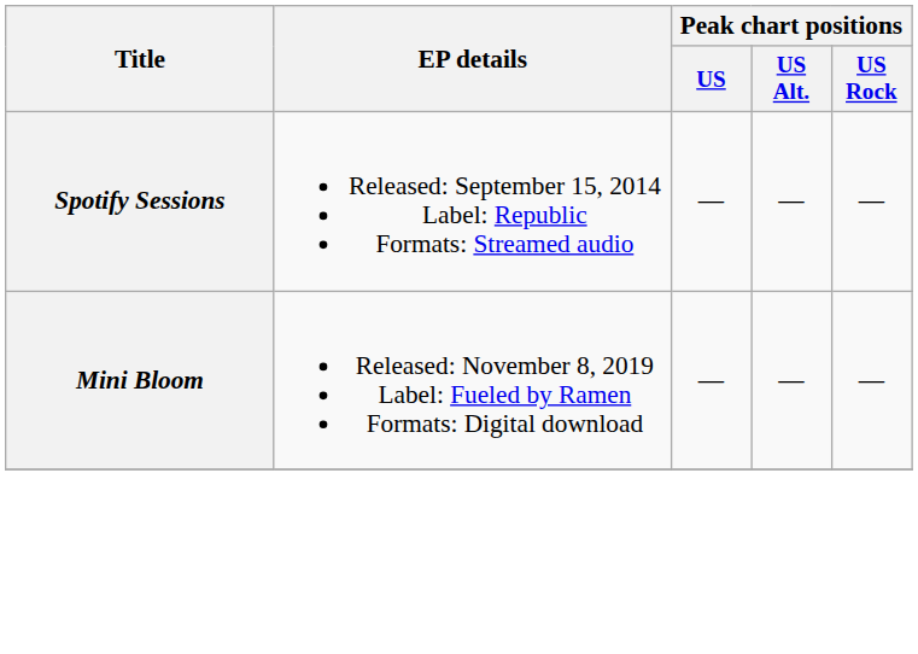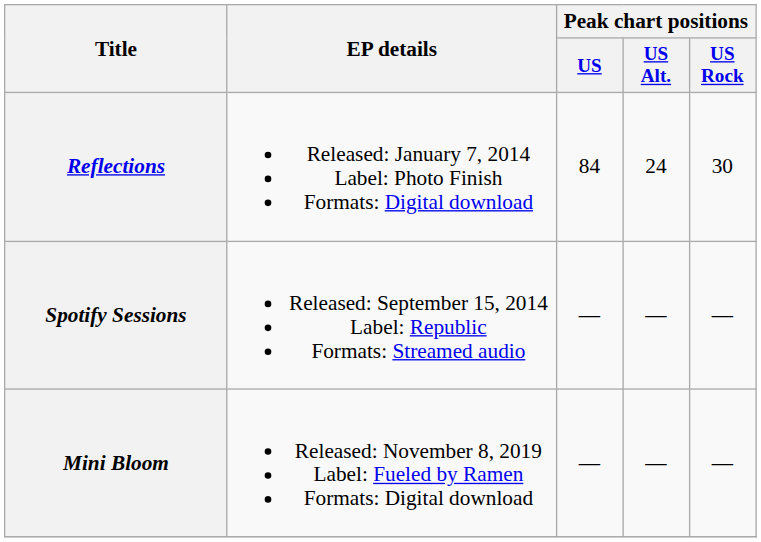 <table class="wikitable plainrowheaders" style="text-align:center;">
 <tr>
 <th scope="col" rowspan="2" style="width:10em;">Title</th>
 <th scope="col" rowspan="2" style="width:15em;">EP details</th>
 <th scope="col" colspan="3">Peak chart positions</th>
 </tr>
 <tr>
 <th scope="col" style="width:3em;font-size:90%;"><a href='#'>US</a><br></th>
 <th scope="col" style="width:3em;font-size:90%;"><a href='#'>US<br>Alt.</a><br></th>
 <th scope="col" style="width:3em;font-size:90%;"><a href='#'>US<br>Rock</a><br></th>
+</tr>
+<tr>
+<th scope="row"><em><a href='#'>Reflections</a></em></th>
+<td><br><ul><li>Released: January 7, 2014</li><li>Label: Photo Finish</li><li>Formats: <a href='#'>Digital download</a></li></ul></td>
+<td>84</td>
+<td>24</td>
+<td>30</td>
 </tr>
 <tr>
 <th scope="row"><em>Spotify Sessions</em></th>
 <td><br><ul><li>Released: September 15, 2014</li><li>Label: <a href='#'>Republic</a></li><li>Formats: <a href='#'>Streamed audio</a></li></ul></td>
 <td>—</td>
 <td>—</td>
 <td>—</td>
 </tr>
 <tr>
 <th scope="row"><em>Mini Bloom</em></th>
 <td><br><ul><li>Released: November 8, 2019</li><li>Label: <a href='#'>Fueled by Ramen</a></li><li>Formats: Digital download</li></ul></td>
 <td>—</td>
 <td>—</td>
 <td>—</td>
 </tr>
 <tr>
 </tr>
 </table>
